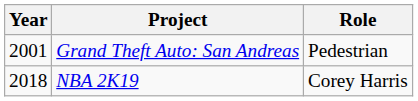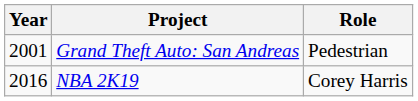 <table class="wikitable sortable">
 <tr>
 <th>Year</th>
 <th>Project</th>
 <th>Role</th>
 </tr>
 <tr>
 <td>2001</td>
 <td><em><a href='#'>Grand Theft Auto: San Andreas</a></em></td>
 <td>Pedestrian</td>
 </tr>
 <tr>
-<td>2018</td>
+<td>2016</td>
 <td><em><a href='#'>NBA 2K19</a></em></td>
 <td>Corey Harris</td>
 </tr>
 </table>
